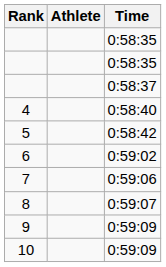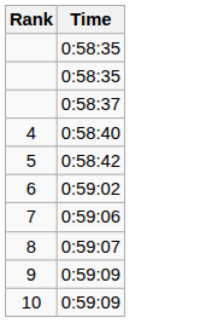 <table class="wikitable" style="font-size:95%; text-align:center;">
 <tr>
 <th>Rank</th>
-<th>Athlete</th>
 <th>Time</th>
 </tr>
 <tr>
 <td></td>
-<td align=left></td>
 <td align="center">0:58:35</td>
 </tr>
 <tr>
 <td></td>
-<td align=left></td>
 <td align="center">0:58:35</td>
 </tr>
 <tr>
 <td></td>
-<td align=left></td>
 <td align="center">0:58:37</td>
 </tr>
 <tr>
 <td align="center">4</td>
-<td align=left></td>
 <td align="center">0:58:40</td>
 </tr>
 <tr>
 <td>5</td>
-<td align=left></td>
 <td align="center">0:58:42</td>
 </tr>
 <tr>
 <td>6</td>
-<td align=left></td>
 <td align="center">0:59:02</td>
 </tr>
 <tr>
 <td>7</td>
-<td align=left></td>
 <td align="center">0:59:06</td>
 </tr>
 <tr>
 <td>8</td>
-<td align=left></td>
 <td align="center">0:59:07</td>
 </tr>
 <tr>
 <td>9</td>
-<td align=left></td>
 <td align="center">0:59:09</td>
 </tr>
 <tr>
 <td>10</td>
-<td align=left></td>
 <td align="center">0:59:09</td>
 </tr>
 </table>
